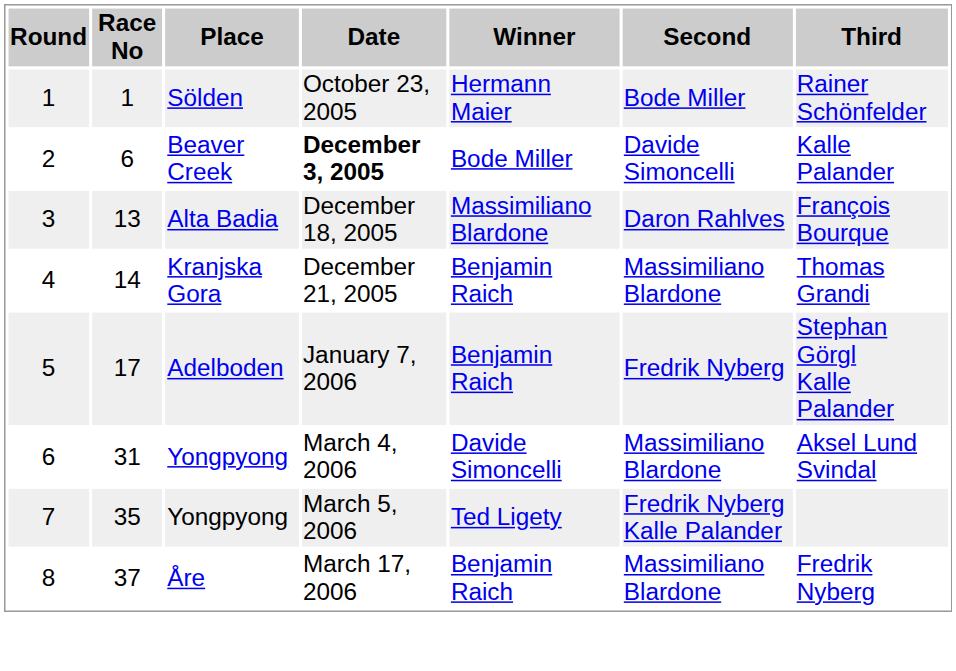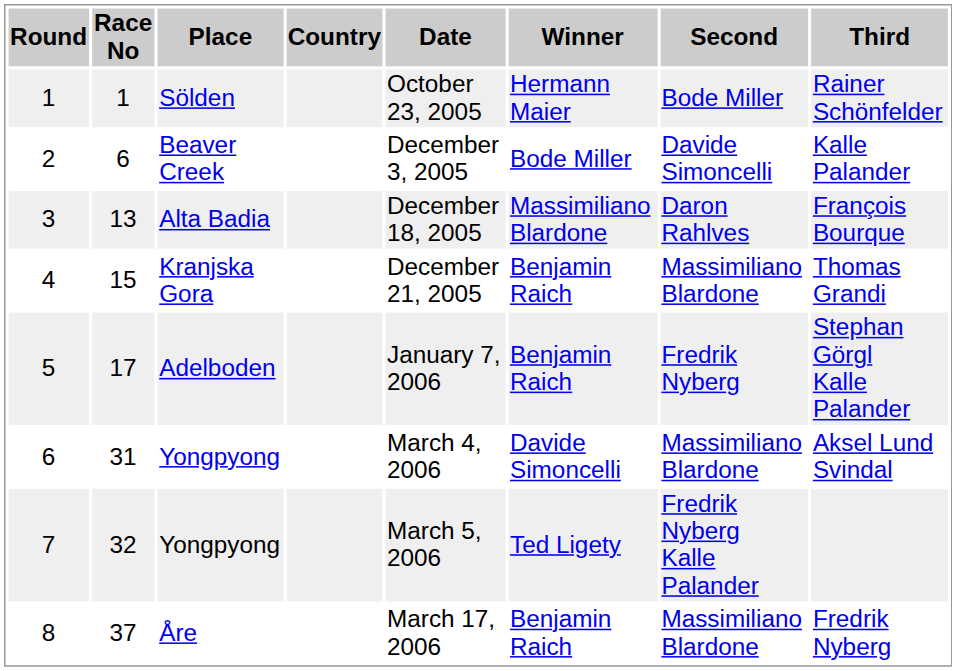 <table border="0" style="border: 1px solid #999; background-color:#FFFFFF; text-align:center">
 <tr align="center" bgcolor="#CCCCCC">
 <th>Round</th>
 <th>Race No</th>
 <th>Place</th>
+<th>Country</th>
 <th>Date</th>
 <th>Winner</th>
 <th>Second</th>
 <th>Third</th>
 </tr>
 <tr bgcolor="#EFEFEF">
 <td>1</td>
 <td>1</td>
 <td align="left"><a href='#'>Sölden</a></td>
+<td align="left"></td>
 <td align="left">October 23, 2005</td>
 <td align="left"> <a href='#'>Hermann Maier</a></td>
 <td align="left"> <a href='#'>Bode Miller</a></td>
 <td align="left"> <a href='#'>Rainer Schönfelder</a></td>
 </tr>
 <tr>
 <td>2</td>
 <td>6</td>
 <td align="left"><a href='#'>Beaver Creek</a></td>
-<td align="left"><strong>December 3, 2005</strong></td>
+<td align="left"></td>
+<td align="left">December 3, 2005</td>
 <td align="left"> <a href='#'>Bode Miller</a></td>
 <td align="left"> <a href='#'>Davide Simoncelli</a></td>
 <td align="left"> <a href='#'>Kalle Palander</a></td>
 </tr>
 <tr bgcolor="#EFEFEF">
 <td>3</td>
 <td>13</td>
 <td align="left"><a href='#'>Alta Badia</a></td>
+<td align="left"></td>
 <td align="left">December 18, 2005</td>
 <td align="left"> <a href='#'>Massimiliano Blardone</a></td>
 <td align="left"> <a href='#'>Daron Rahlves</a></td>
 <td align="left"> <a href='#'>François Bourque</a></td>
 </tr>
 <tr>
 <td>4</td>
-<td>14</td>
+<td>15</td>
 <td align="left"><a href='#'>Kranjska Gora</a></td>
+<td align="left"></td>
 <td align="left">December 21, 2005</td>
 <td align="left"> <a href='#'>Benjamin Raich</a></td>
 <td align="left"> <a href='#'>Massimiliano Blardone</a></td>
 <td align="left"> <a href='#'>Thomas Grandi</a></td>
 </tr>
 <tr bgcolor="#EFEFEF">
 <td>5</td>
 <td>17</td>
 <td align="left"><a href='#'>Adelboden</a></td>
+<td align="left"></td>
 <td align="left">January 7, 2006</td>
 <td align="left"> <a href='#'>Benjamin Raich</a></td>
 <td align="left"> <a href='#'>Fredrik Nyberg</a></td>
 <td align="left"> <a href='#'>Stephan Görgl</a><br> <a href='#'>Kalle Palander</a></td>
 </tr>
 <tr>
 <td>6</td>
 <td>31</td>
 <td align="left"><a href='#'>Yongpyong</a></td>
+<td align="left"></td>
 <td align="left">March 4, 2006</td>
 <td align="left"> <a href='#'>Davide Simoncelli</a></td>
 <td align="left"> <a href='#'>Massimiliano Blardone</a></td>
 <td align="left"> <a href='#'>Aksel Lund Svindal</a></td>
 </tr>
 <tr bgcolor="#EFEFEF">
 <td>7</td>
-<td>35</td>
+<td>32</td>
 <td align="left">Yongpyong</td>
+<td align="left"></td>
 <td align="left">March 5, 2006</td>
 <td align="left"> <a href='#'>Ted Ligety</a></td>
 <td align="left"> <a href='#'>Fredrik Nyberg</a><br> <a href='#'>Kalle Palander</a></td>
 <td align="left"></td>
 </tr>
 <tr>
 <td>8</td>
 <td>37</td>
 <td align="left"><a href='#'>Åre</a></td>
+<td align="left"></td>
 <td align="left">March 17, 2006</td>
 <td align="left"> <a href='#'>Benjamin Raich</a></td>
 <td align="left"> <a href='#'>Massimiliano Blardone</a></td>
 <td align="left"> <a href='#'>Fredrik Nyberg</a></td>
 </tr>
 </table>
